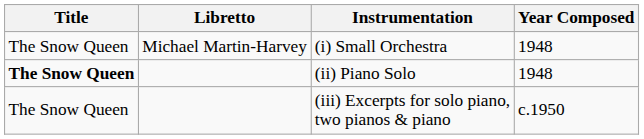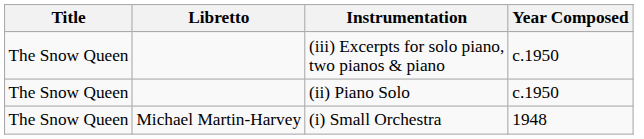 <table class="wikitable">
 <tr>
 <th>Title</th>
 <th>Libretto</th>
 <th>Instrumentation</th>
 <th>Year Composed</th>
 </tr>
 <tr>
 <td>The Snow Queen</td>
+<td></td>
+<td>(iii) Excerpts for solo piano,<br>two pianos & piano</td>
+<td>c.1950</td>
+</tr>
+<tr>
+<td>The Snow Queen</td>
+<td></td>
+<td>(ii) Piano Solo</td>
+<td>c.1950</td>
+</tr>
+<tr>
+<td>The Snow Queen</td>
 <td>Michael Martin-Harvey</td>
 <td>(i) Small Orchestra</td>
 <td>1948</td>
 </tr>
-<tr>
-<td><strong>The Snow Queen</strong></td>
-<td></td>
-<td>(ii) Piano Solo</td>
-<td>1948</td>
-</tr>
-<tr>
-<td>The Snow Queen</td>
-<td></td>
-<td>(iii) Excerpts for solo piano,<br>two pianos & piano</td>
-<td>c.1950</td>
-</tr>
 </table>
